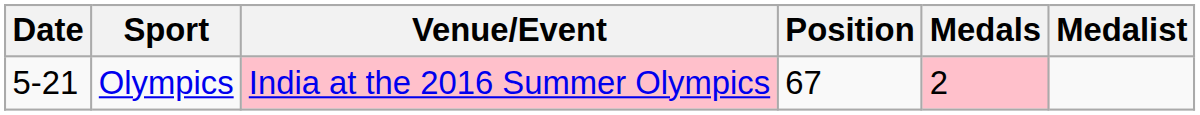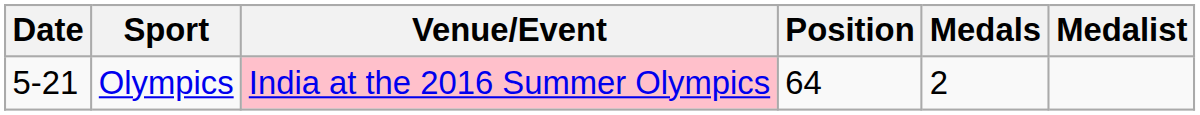 <table class="wikitable sortable">
 <tr>
 <th>Date</th>
 <th>Sport</th>
 <th>Venue/Event</th>
 <th>Position</th>
 <th>Medals</th>
 <th>Medalist</th>
 </tr>
 <tr>
 <td>5-21</td>
 <td><a href='#'>Olympics</a></td>
 <td style="background: pink;"><a href='#'>India at the 2016 Summer Olympics</a></td>
-<td>67</td>
-<td style="background: pink;">2</td>
+<td>64</td>
+<td>2</td>
 <td>  <br>  </td>
 </tr>
 </table>
